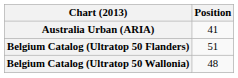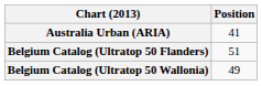 <table class="wikitable sortable plainrowheaders" style="text-align:center">
 <tr>
 <th scope="col">Chart (2013)</th>
 <th scope="col">Position</th>
 </tr>
 <tr>
 <th scope="row">Australia Urban (ARIA)</th>
 <td style="text-align:center;">41</td>
 </tr>
 <tr>
 <th scope="row">Belgium Catalog (Ultratop 50 Flanders)</th>
 <td style="text-align:center;">51</td>
 </tr>
 <tr>
 <th scope="row">Belgium Catalog (Ultratop 50 Wallonia)</th>
-<td style="text-align:center;">48</td>
+<td style="text-align:center;">49</td>
 </tr>
 </table>
